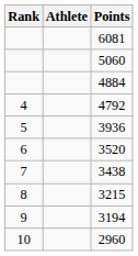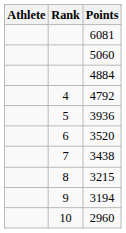 <table class="wikitable" style="font-size:95%; text-align:center;">
 <tr>
+<th>Athlete</th>
 <th>Rank</th>
-<th>Athlete</th>
 <th>Points</th>
 </tr>
 <tr>
+<td align="left"></td>
 <td></td>
-<td align="left"></td>
 <td align="center">6081</td>
 </tr>
 <tr>
+<td align="left"></td>
 <td></td>
-<td align="left"></td>
 <td align="center">5060</td>
 </tr>
 <tr>
+<td align="left"></td>
 <td></td>
-<td align="left"></td>
 <td align="center">4884</td>
 </tr>
 <tr>
+<td align="left"></td>
 <td>4</td>
-<td align="left"></td>
 <td align="center">4792</td>
 </tr>
 <tr>
+<td align="left"></td>
 <td>5</td>
-<td align="left"></td>
 <td align="center">3936</td>
 </tr>
 <tr>
+<td align="left"></td>
 <td>6</td>
-<td align="left"></td>
 <td align="center">3520</td>
 </tr>
 <tr>
+<td align="left"></td>
 <td>7</td>
-<td align="left"></td>
 <td align="center">3438</td>
 </tr>
 <tr>
+<td align="left"></td>
 <td>8</td>
-<td align="left"></td>
 <td align="center">3215</td>
 </tr>
 <tr>
+<td align="left"></td>
 <td>9</td>
-<td align="left"></td>
 <td align="center">3194</td>
 </tr>
 <tr>
+<td align="left"></td>
 <td>10</td>
-<td align="left"></td>
 <td align="center">2960</td>
 </tr>
 </table>
